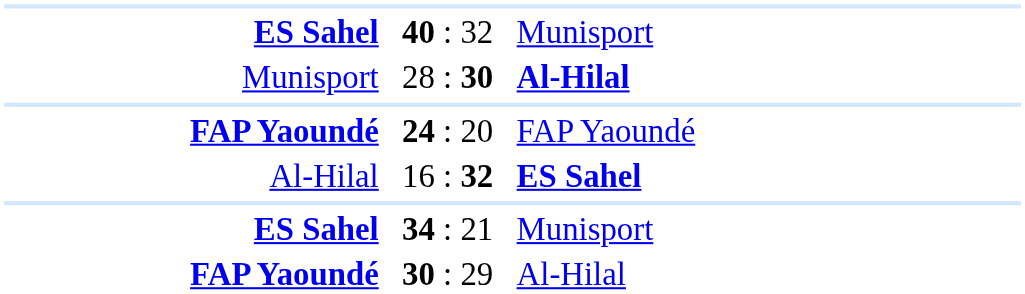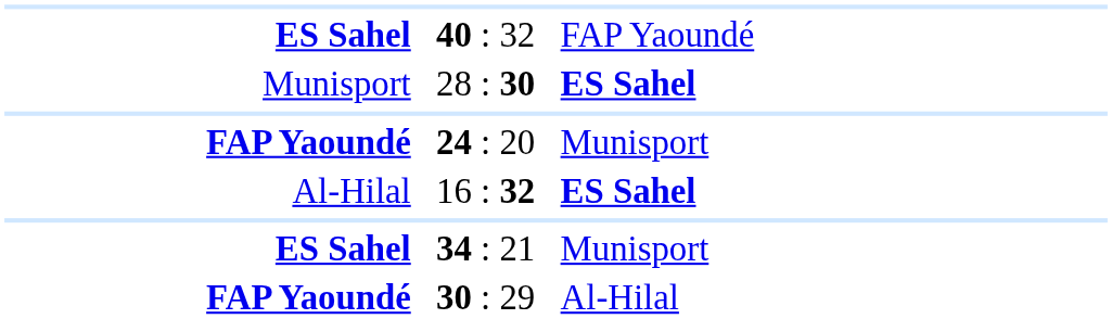 <table style="text-align:center" width=500>
 <tr>
 <th width=30%></th>
 <th width=10%></th>
 <th width=30%></th>
 <th width=10%></th>
 </tr>
 <tr align="left" bgcolor=#D0E7FF>
 <td colspan=4></td>
 </tr>
 <tr>
 <td align="right"><strong><a href='#'>ES Sahel</a></strong> </td>
 <td><strong>40</strong> : 32</td>
-<td align=left> <a href='#'>Munisport</a></td>
+<td align=left> <a href='#'>FAP Yaoundé</a></td>
 </tr>
 <tr>
 <td align="right"><a href='#'>Munisport</a> </td>
 <td>28 : <strong>30</strong></td>
-<td align=left> <strong><a href='#'>Al-Hilal</a></strong></td>
+<td align=left> <strong><a href='#'>ES Sahel</a></strong></td>
 </tr>
 <tr align="left" bgcolor=#D0E7FF>
 <td colspan=4></td>
 </tr>
 <tr>
 <td align="right"><strong><a href='#'>FAP Yaoundé</a></strong> </td>
 <td><strong>24</strong> : 20</td>
-<td align=left> <a href='#'>FAP Yaoundé</a></td>
+<td align=left> <a href='#'>Munisport</a></td>
 </tr>
 <tr>
 <td align="right"><a href='#'>Al-Hilal</a> </td>
 <td>16 : <strong>32</strong></td>
 <td align=left> <strong><a href='#'>ES Sahel</a></strong></td>
 </tr>
 <tr align="left" bgcolor=#D0E7FF>
 <td colspan=4></td>
 </tr>
 <tr>
 <td align="right"><strong><a href='#'>ES Sahel</a></strong> </td>
 <td><strong>34</strong> : 21</td>
 <td align=left> <a href='#'>Munisport</a></td>
 </tr>
 <tr>
 <td align="right"><strong><a href='#'>FAP Yaoundé</a></strong> </td>
 <td><strong>30</strong> : 29</td>
 <td align=left> <a href='#'>Al-Hilal</a></td>
 </tr>
 </table>
